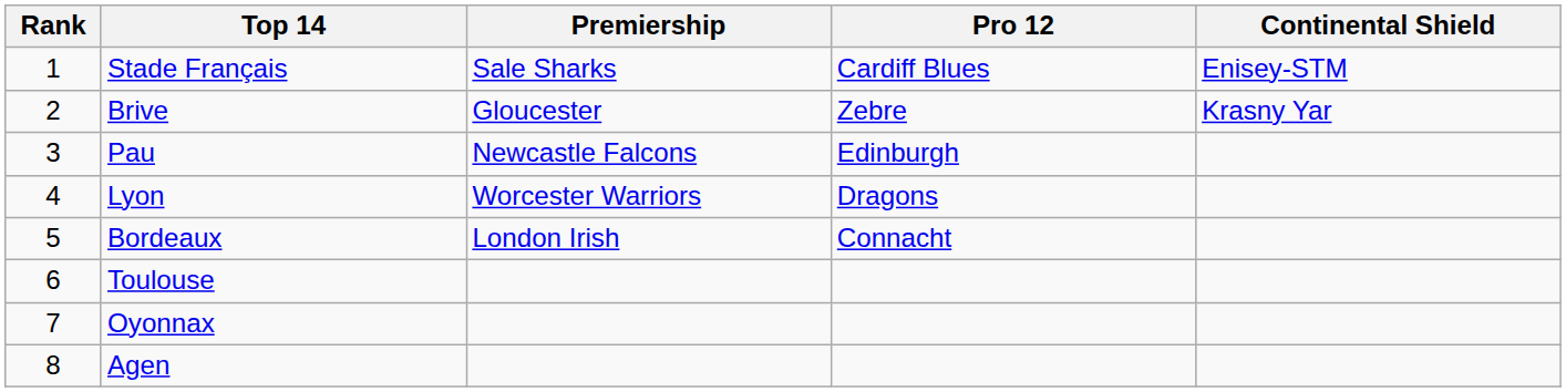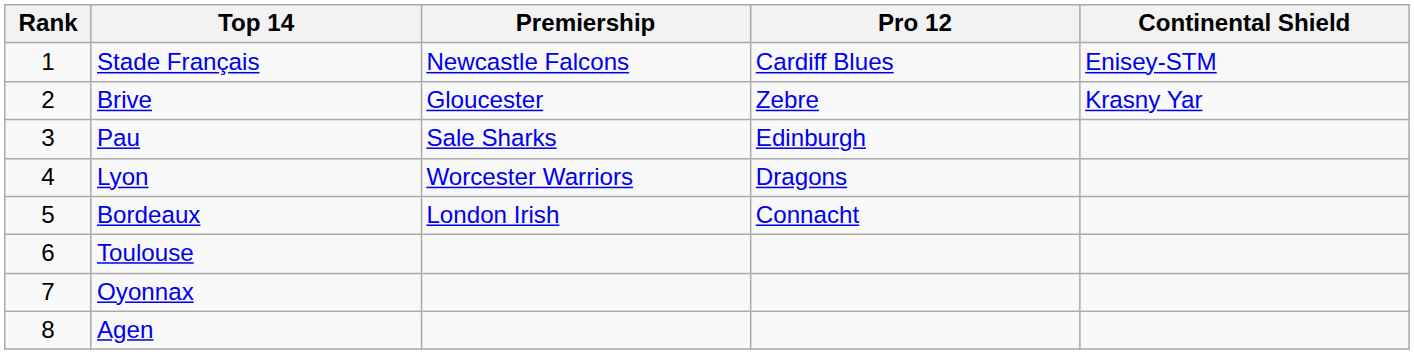 <table class="wikitable">
 <tr>
 <th width=5%>Rank</th>
 <th width=19%>Top 14</th>
 <th width=19%>Premiership</th>
 <th width=19%>Pro 12</th>
 <th width=19%>Continental Shield</th>
 </tr>
 <tr>
 <td align=center>1</td>
 <td> <a href='#'>Stade Français</a></td>
-<td> <a href='#'>Sale Sharks</a></td>
+<td> <a href='#'>Newcastle Falcons</a></td>
 <td> <a href='#'>Cardiff Blues</a></td>
 <td> <a href='#'>Enisey-STM</a></td>
 </tr>
 <tr>
 <td align=center>2</td>
 <td> <a href='#'>Brive</a></td>
 <td> <a href='#'>Gloucester</a></td>
 <td> <a href='#'>Zebre</a></td>
 <td> <a href='#'>Krasny Yar</a></td>
 </tr>
 <tr>
 <td align=center>3</td>
 <td> <a href='#'>Pau</a></td>
-<td> <a href='#'>Newcastle Falcons</a></td>
+<td> <a href='#'>Sale Sharks</a></td>
 <td> <a href='#'>Edinburgh</a></td>
 <td></td>
 </tr>
 <tr>
 <td align=center>4</td>
 <td> <a href='#'>Lyon</a></td>
 <td> <a href='#'>Worcester Warriors</a></td>
 <td> <a href='#'>Dragons</a></td>
 <td></td>
 </tr>
 <tr>
 <td align=center>5</td>
 <td> <a href='#'>Bordeaux</a></td>
 <td> <a href='#'>London Irish</a></td>
 <td> <a href='#'>Connacht</a></td>
 <td></td>
 </tr>
 <tr>
 <td align=center>6</td>
 <td> <a href='#'>Toulouse</a></td>
 <td></td>
 <td></td>
 <td></td>
 </tr>
 <tr>
 <td align=center>7</td>
 <td> <a href='#'>Oyonnax</a></td>
 <td></td>
 <td></td>
 <td></td>
 </tr>
 <tr>
 <td align=center>8</td>
 <td> <a href='#'>Agen</a></td>
 <td></td>
 <td></td>
 <td></td>
 </tr>
 </table>
